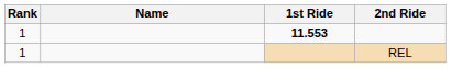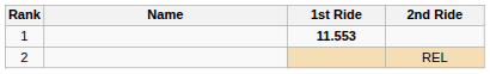 <table class="wikitable" style="text-align:center;">
 <tr>
 <th>Rank</th>
 <th style="width:18em">Name</th>
 <th style="width:7em">1st Ride</th>
 <th style="width:7em">2nd Ride</th>
 </tr>
 <tr>
 <td>1</td>
 <td align=left><br><em></em></td>
 <td><strong>11.553</strong></td>
 </tr>
 <tr>
-<td>1</td>
+<td>2</td>
 <td align=left><br><em></em></td>
 <td bgcolor=wheat></td>
 <td bgcolor=wheat>REL</td>
 </tr>
 </table>
